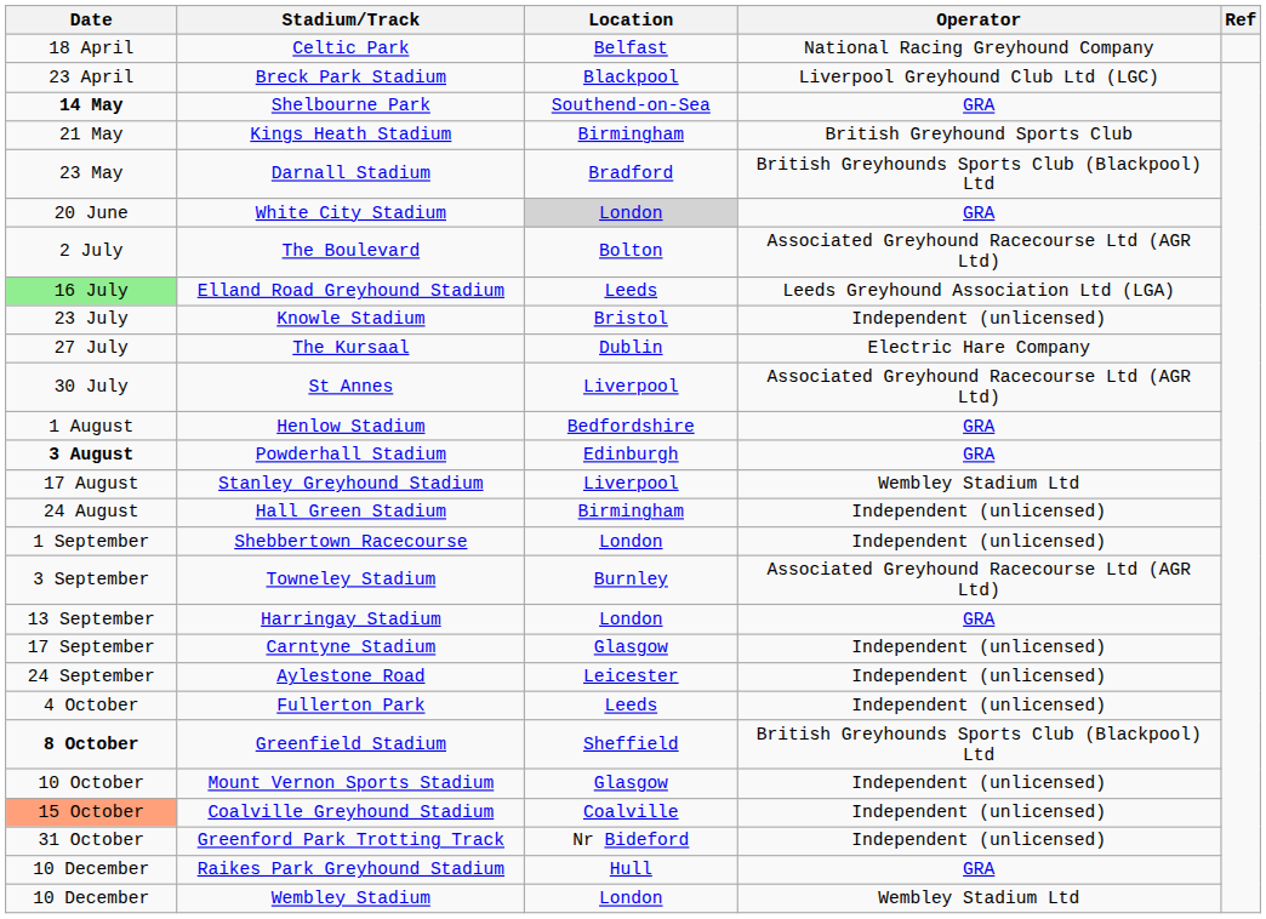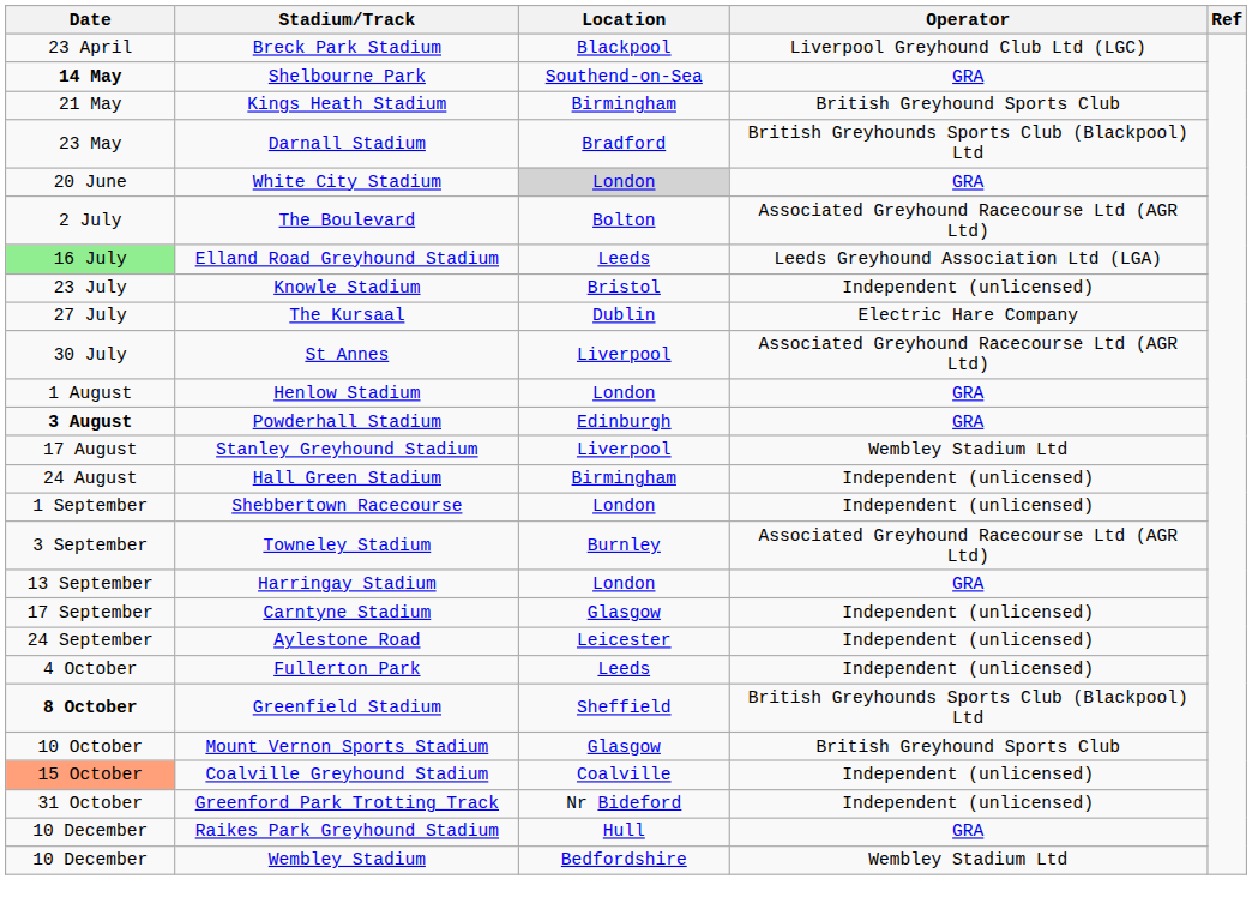 <table class="wikitable" style="text-align:center">
 <tr>
 <th width=120>Date</th>
 <th width=250>Stadium/Track</th>
 <th width=150>Location</th>
 <th width=350>Operator</th>
 <th width=20>Ref</th>
-</tr>
-<tr>
-<td>18 April</td>
-<td><a href='#'>Celtic Park</a></td>
-<td><a href='#'>Belfast</a></td>
-<td>National Racing Greyhound Company</td>
-<td></td>
 </tr>
 <tr>
 <td>23 April</td>
 <td><a href='#'>Breck Park Stadium</a></td>
 <td><a href='#'>Blackpool</a></td>
 <td>Liverpool Greyhound Club Ltd (LGC)</td>
 </tr>
 <tr>
 <td><strong>14 May</strong></td>
 <td><a href='#'>Shelbourne Park</a></td>
 <td><a href='#'>Southend-on-Sea</a></td>
 <td><a href='#'>GRA</a></td>
 </tr>
 <tr>
 <td>21 May</td>
 <td><a href='#'>Kings Heath Stadium</a></td>
 <td><a href='#'>Birmingham</a></td>
 <td>British Greyhound Sports Club</td>
 </tr>
 <tr>
 <td>23 May</td>
 <td><a href='#'>Darnall Stadium</a></td>
 <td><a href='#'>Bradford</a></td>
 <td>British Greyhounds Sports Club (Blackpool) Ltd</td>
 </tr>
 <tr>
 <td>20 June</td>
 <td><a href='#'>White City Stadium</a></td>
 <td style="background: lightgrey;"><a href='#'>London</a></td>
 <td><a href='#'>GRA</a></td>
 </tr>
 <tr>
 <td>2 July</td>
 <td><a href='#'>The Boulevard</a></td>
 <td><a href='#'>Bolton</a></td>
 <td>Associated Greyhound Racecourse Ltd (AGR Ltd)</td>
 </tr>
 <tr>
 <td style="background: lightgreen;">16 July</td>
 <td><a href='#'>Elland Road Greyhound Stadium</a></td>
 <td><a href='#'>Leeds</a></td>
 <td>Leeds Greyhound Association Ltd (LGA)</td>
 </tr>
 <tr>
 <td>23 July</td>
 <td><a href='#'>Knowle Stadium</a></td>
 <td><a href='#'>Bristol</a></td>
 <td>Independent (unlicensed)</td>
 </tr>
 <tr>
 <td>27 July</td>
 <td><a href='#'>The Kursaal</a></td>
 <td><a href='#'>Dublin</a></td>
 <td>Electric Hare Company</td>
 </tr>
 <tr>
 <td>30 July</td>
 <td><a href='#'>St Annes</a></td>
 <td><a href='#'>Liverpool</a></td>
 <td>Associated Greyhound Racecourse Ltd (AGR Ltd)</td>
 </tr>
 <tr>
 <td>1 August</td>
 <td><a href='#'>Henlow Stadium</a></td>
-<td><a href='#'>Bedfordshire</a></td>
+<td><a href='#'>London</a></td>
 <td><a href='#'>GRA</a></td>
 </tr>
 <tr>
 <td><strong>3 August</strong></td>
 <td><a href='#'>Powderhall Stadium</a></td>
 <td><a href='#'>Edinburgh</a></td>
 <td><a href='#'>GRA</a></td>
 </tr>
 <tr>
 <td>17 August</td>
 <td><a href='#'>Stanley Greyhound Stadium</a></td>
 <td><a href='#'>Liverpool</a></td>
 <td>Wembley Stadium Ltd</td>
 </tr>
 <tr>
 <td>24 August</td>
 <td><a href='#'>Hall Green Stadium</a></td>
 <td><a href='#'>Birmingham</a></td>
 <td>Independent (unlicensed)</td>
 </tr>
 <tr>
 <td>1 September</td>
 <td><a href='#'>Shebbertown Racecourse</a></td>
 <td><a href='#'>London</a></td>
 <td>Independent (unlicensed)</td>
 </tr>
 <tr>
 <td>3 September</td>
 <td><a href='#'>Towneley Stadium</a></td>
 <td><a href='#'>Burnley</a></td>
 <td>Associated Greyhound Racecourse Ltd (AGR Ltd)</td>
 </tr>
 <tr>
 <td>13 September</td>
 <td><a href='#'>Harringay Stadium</a></td>
 <td><a href='#'>London</a></td>
 <td><a href='#'>GRA</a></td>
 </tr>
 <tr>
 <td>17 September</td>
 <td><a href='#'>Carntyne Stadium</a></td>
 <td><a href='#'>Glasgow</a></td>
 <td>Independent (unlicensed)</td>
 </tr>
 <tr>
 <td>24 September</td>
 <td><a href='#'>Aylestone Road</a></td>
 <td><a href='#'>Leicester</a></td>
 <td>Independent (unlicensed)</td>
 </tr>
 <tr>
 <td>4 October</td>
 <td><a href='#'>Fullerton Park</a></td>
 <td><a href='#'>Leeds</a></td>
 <td>Independent (unlicensed)</td>
 </tr>
 <tr>
 <td><strong>8 October</strong></td>
 <td><a href='#'>Greenfield Stadium</a></td>
 <td><a href='#'>Sheffield</a></td>
 <td>British Greyhounds Sports Club (Blackpool) Ltd</td>
 </tr>
 <tr>
 <td>10 October</td>
 <td><a href='#'>Mount Vernon Sports Stadium</a></td>
 <td><a href='#'>Glasgow</a></td>
-<td>Independent (unlicensed)</td>
+<td>British Greyhound Sports Club</td>
 </tr>
 <tr>
 <td style="background: lightsalmon;">15 October</td>
 <td><a href='#'>Coalville Greyhound Stadium</a></td>
 <td><a href='#'>Coalville</a></td>
 <td>Independent (unlicensed)</td>
 </tr>
 <tr>
 <td>31 October</td>
 <td><a href='#'>Greenford Park Trotting Track</a></td>
 <td>Nr <a href='#'>Bideford</a></td>
 <td>Independent (unlicensed)</td>
 </tr>
 <tr>
 <td>10 December</td>
 <td><a href='#'>Raikes Park Greyhound Stadium</a></td>
 <td><a href='#'>Hull</a></td>
 <td><a href='#'>GRA</a></td>
 </tr>
 <tr>
 <td>10 December</td>
 <td><a href='#'>Wembley Stadium</a></td>
-<td><a href='#'>London</a></td>
+<td><a href='#'>Bedfordshire</a></td>
 <td>Wembley Stadium Ltd</td>
 </tr>
 </table>
